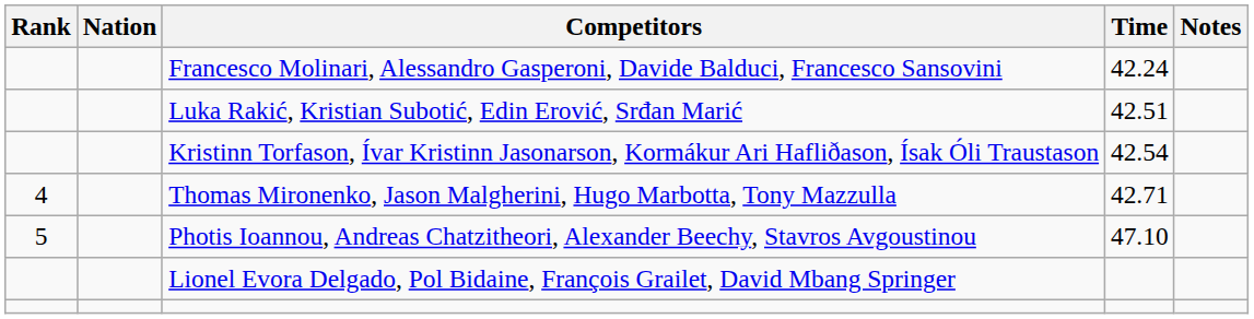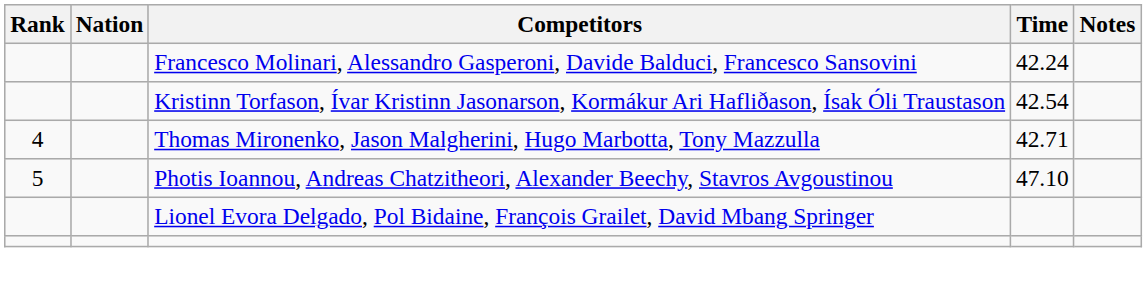 <table class="wikitable sortable" style="text-align:center; font-size:95%">
 <tr>
 <th>Rank</th>
 <th>Nation</th>
 <th>Competitors</th>
 <th>Time</th>
 <th>Notes</th>
 </tr>
 <tr>
 <td></td>
 <td align=left></td>
 <td align=left><a href='#'>Francesco Molinari</a>, <a href='#'>Alessandro Gasperoni</a>, <a href='#'>Davide Balduci</a>, <a href='#'>Francesco Sansovini</a></td>
 <td>42.24</td>
-<td></td>
-</tr>
-<tr>
-<td></td>
-<td align=left></td>
-<td align=left><a href='#'>Luka Rakić</a>, <a href='#'>Kristian Subotić</a>, <a href='#'>Edin Erović</a>, <a href='#'>Srđan Marić</a></td>
-<td>42.51</td>
 <td></td>
 </tr>
 <tr>
 <td></td>
 <td align=left></td>
 <td align=left><a href='#'>Kristinn Torfason</a>, <a href='#'>Ívar Kristinn Jasonarson</a>, <a href='#'>Kormákur Ari Hafliðason</a>, <a href='#'>Ísak Óli Traustason</a></td>
 <td>42.54</td>
 <td></td>
 </tr>
 <tr>
 <td>4</td>
 <td align=left></td>
 <td align=left><a href='#'>Thomas Mironenko</a>, <a href='#'>Jason Malgherini</a>, <a href='#'>Hugo Marbotta</a>, <a href='#'>Tony Mazzulla</a></td>
 <td>42.71</td>
 <td></td>
 </tr>
 <tr>
 <td>5</td>
 <td align=left></td>
 <td align=left><a href='#'>Photis Ioannou</a>, <a href='#'>Andreas Chatzitheori</a>, <a href='#'>Alexander Beechy</a>, <a href='#'>Stavros Avgoustinou</a></td>
 <td>47.10</td>
 <td></td>
 </tr>
 <tr>
 <td></td>
 <td align=left></td>
 <td align=left><a href='#'>Lionel Evora Delgado</a>, <a href='#'>Pol Bidaine</a>, <a href='#'>François Grailet</a>, <a href='#'>David Mbang Springer</a></td>
 <td></td>
 <td></td>
 </tr>
 <tr>
 <td></td>
 <td align=left></td>
 <td align=left></td>
 <td></td>
 <td></td>
 </tr>
 </table>
